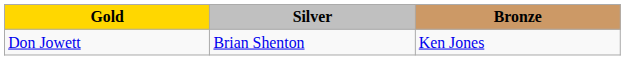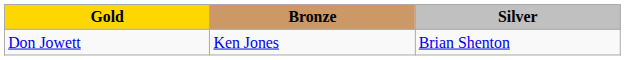 <table class="wikitable" style="text-align:left">
 <tr align="center">
 <td width=200 bgcolor=gold><strong>Gold</strong></td>
+<td width=200 bgcolor=CC9966><strong>Bronze</strong></td>
 <td width=200 bgcolor=silver><strong>Silver</strong></td>
-<td width=200 bgcolor=CC9966><strong>Bronze</strong></td>
 </tr>
 <tr>
 <td><a href='#'>Don Jowett</a><br><em></em></td>
+<td><a href='#'>Ken Jones</a><br><em></em></td>
 <td><a href='#'>Brian Shenton</a><br><em></em></td>
-<td><a href='#'>Ken Jones</a><br><em></em></td>
 </tr>
 </table>
